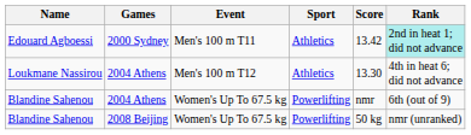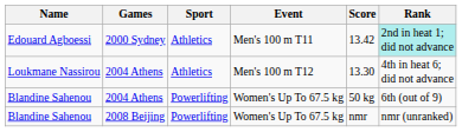 <table class="wikitable sortable" style="font-size:90%">
 <tr>
 <th>Name</th>
 <th>Games</th>
+<th>Sport</th>
 <th>Event</th>
-<th>Sport</th>
 <th>Score</th>
 <th>Rank</th>
 </tr>
 <tr>
 <td><a href='#'>Edouard Agboessi</a></td>
 <td><a href='#'>2000 Sydney</a></td>
+<td><a href='#'>Athletics</a></td>
 <td>Men's 100 m T11</td>
-<td><a href='#'>Athletics</a></td>
 <td>13.42</td>
 <td style="background: paleturquoise;">2nd in heat 1;<br> did not advance</td>
 </tr>
 <tr>
 <td><a href='#'>Loukmane Nassirou</a></td>
 <td><a href='#'>2004 Athens</a></td>
+<td><a href='#'>Athletics</a></td>
 <td>Men's 100 m T12</td>
-<td><a href='#'>Athletics</a></td>
 <td>13.30</td>
 <td>4th in heat 6;<br> did not advance</td>
 </tr>
 <tr>
 <td><a href='#'>Blandine Sahenou</a></td>
 <td><a href='#'>2004 Athens</a></td>
+<td><a href='#'>Powerlifting</a></td>
 <td>Women's Up To 67.5 kg</td>
-<td><a href='#'>Powerlifting</a></td>
-<td>nmr</td>
+<td>50 kg</td>
 <td>6th (out of 9)</td>
 </tr>
 <tr>
 <td><a href='#'>Blandine Sahenou</a></td>
 <td><a href='#'>2008 Beijing</a></td>
+<td><a href='#'>Powerlifting</a></td>
 <td>Women's Up To 67.5 kg</td>
-<td><a href='#'>Powerlifting</a></td>
-<td>50 kg</td>
+<td>nmr</td>
 <td>nmr (unranked)</td>
 </tr>
 </table>
